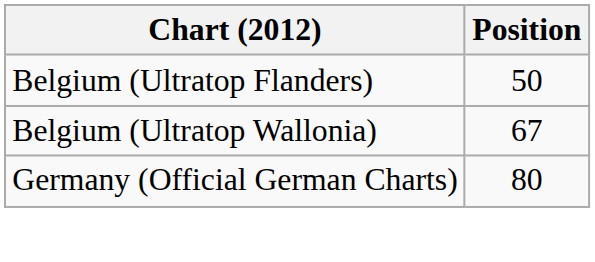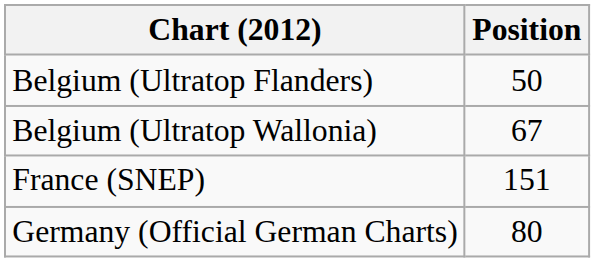 <table class="wikitable sortable">
 <tr>
 <th scope="col">Chart (2012)</th>
 <th scope="col">Position</th>
 </tr>
 <tr>
 <td>Belgium (Ultratop Flanders)</td>
 <td style="text-align:center;">50</td>
 </tr>
 <tr>
 <td>Belgium (Ultratop Wallonia)</td>
 <td style="text-align:center;">67</td>
 </tr>
 <tr>
+<td>France (SNEP)</td>
+<td style="text-align:center;">151</td>
+</tr>
+<tr>
 <td>Germany (Official German Charts)</td>
 <td style="text-align:center;">80</td>
 </tr>
 </table>
